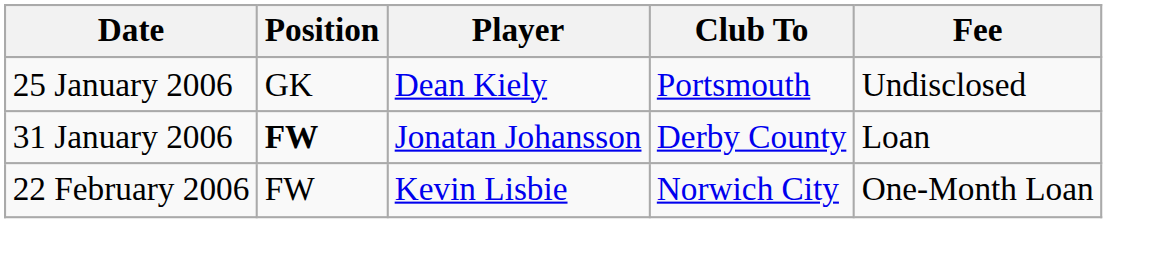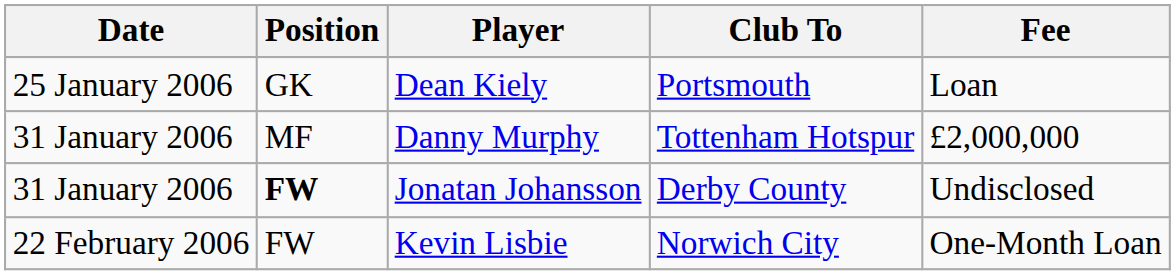 <table class="wikitable">
 <tr>
 <th>Date</th>
 <th>Position</th>
 <th>Player</th>
 <th>Club To</th>
 <th>Fee</th>
 </tr>
 <tr>
 <td>25 January 2006</td>
 <td>GK</td>
 <td><a href='#'>Dean Kiely</a></td>
 <td><a href='#'>Portsmouth</a></td>
-<td>Undisclosed</td>
+<td>Loan</td>
+</tr>
+<tr>
+<td>31 January 2006</td>
+<td>MF</td>
+<td><a href='#'>Danny Murphy</a></td>
+<td><a href='#'>Tottenham Hotspur</a></td>
+<td>£2,000,000</td>
 </tr>
 <tr>
 <td>31 January 2006</td>
 <td><strong>FW</strong></td>
 <td><a href='#'>Jonatan Johansson</a></td>
 <td><a href='#'>Derby County</a></td>
-<td>Loan</td>
+<td>Undisclosed</td>
 </tr>
 <tr>
 <td>22 February 2006</td>
 <td>FW</td>
 <td><a href='#'>Kevin Lisbie</a></td>
 <td><a href='#'>Norwich City</a></td>
 <td>One-Month Loan</td>
 </tr>
 </table>
